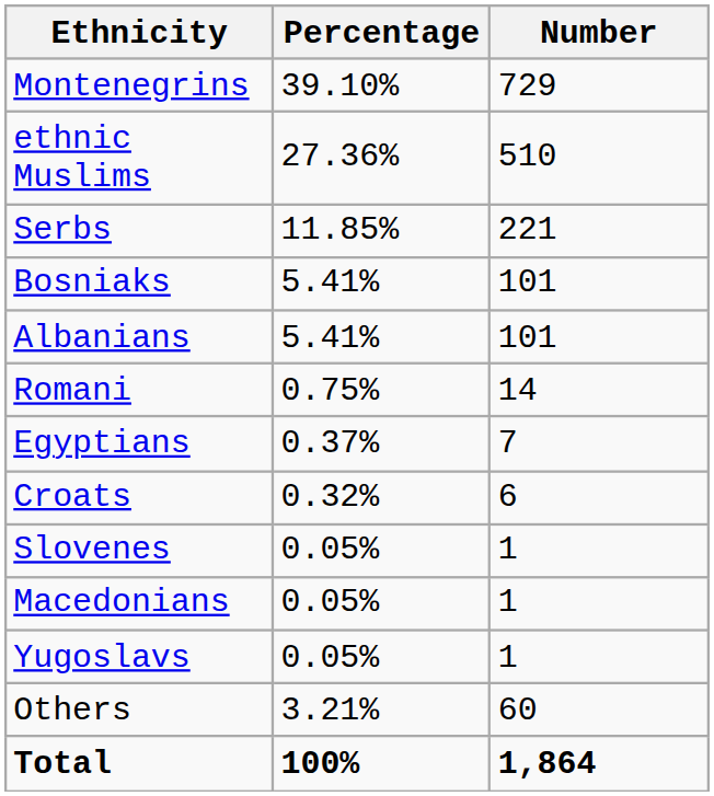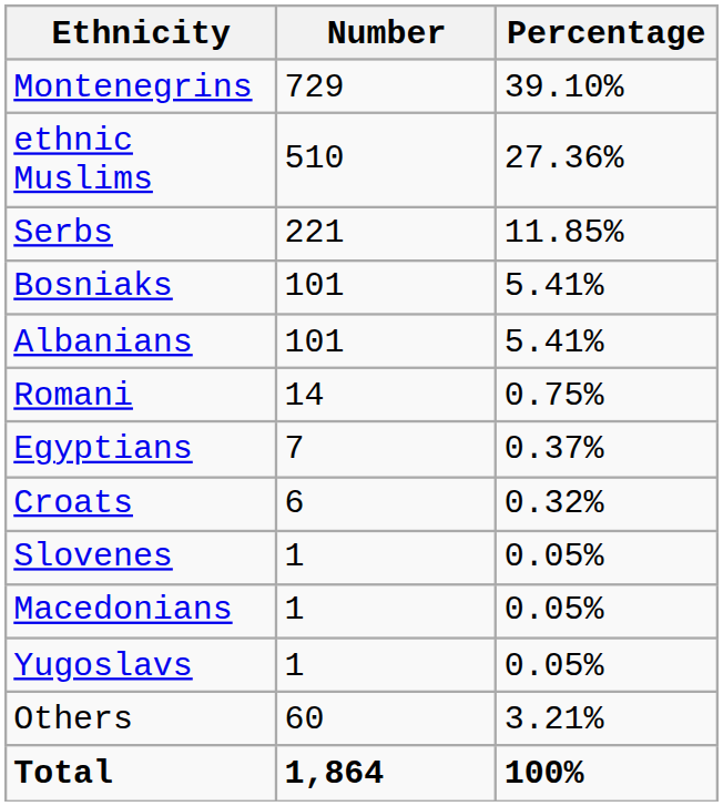 <table class="wikitable">
 <tr>
 <th width="100px">Ethnicity</th>
+<th width="80px">Number</th>
 <th width="80px">Percentage</th>
-<th width="80px">Number</th>
 </tr>
 <tr>
 <td><a href='#'>Montenegrins</a></td>
+<td>729</td>
 <td>39.10%</td>
-<td>729</td>
 </tr>
 <tr>
 <td><a href='#'>ethnic Muslims</a></td>
+<td>510</td>
 <td>27.36%</td>
-<td>510</td>
 </tr>
 <tr>
 <td><a href='#'>Serbs</a></td>
+<td>221</td>
 <td>11.85%</td>
-<td>221</td>
 </tr>
 <tr>
 <td><a href='#'>Bosniaks</a></td>
+<td>101</td>
 <td>5.41%</td>
-<td>101</td>
 </tr>
 <tr>
 <td><a href='#'>Albanians</a></td>
+<td>101</td>
 <td>5.41%</td>
-<td>101</td>
 </tr>
 <tr>
 <td><a href='#'>Romani</a></td>
+<td>14</td>
 <td>0.75%</td>
-<td>14</td>
 </tr>
 <tr>
 <td><a href='#'>Egyptians</a></td>
+<td>7</td>
 <td>0.37%</td>
-<td>7</td>
 </tr>
 <tr>
 <td><a href='#'>Croats</a></td>
+<td>6</td>
 <td>0.32%</td>
-<td>6</td>
 </tr>
 <tr>
 <td><a href='#'>Slovenes</a></td>
+<td>1</td>
 <td>0.05%</td>
-<td>1</td>
 </tr>
 <tr>
 <td><a href='#'>Macedonians</a></td>
+<td>1</td>
 <td>0.05%</td>
-<td>1</td>
 </tr>
 <tr>
 <td><a href='#'>Yugoslavs</a></td>
+<td>1</td>
 <td>0.05%</td>
-<td>1</td>
 </tr>
 <tr>
 <td>Others</td>
+<td>60</td>
 <td>3.21%</td>
-<td>60</td>
 </tr>
 <tr>
 <td><strong>Total</strong></td>
+<td><strong>1,864</strong></td>
 <td><strong>100%</strong></td>
-<td><strong>1,864</strong></td>
 </tr>
 </table>
